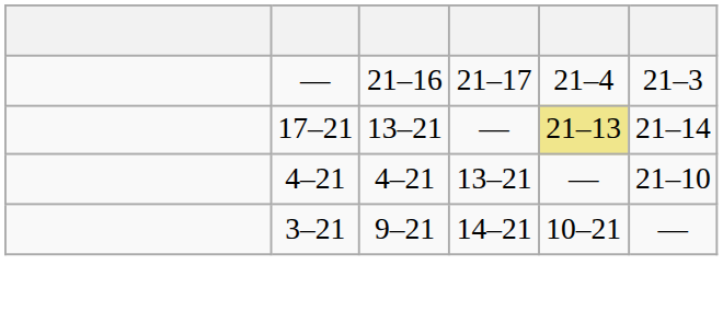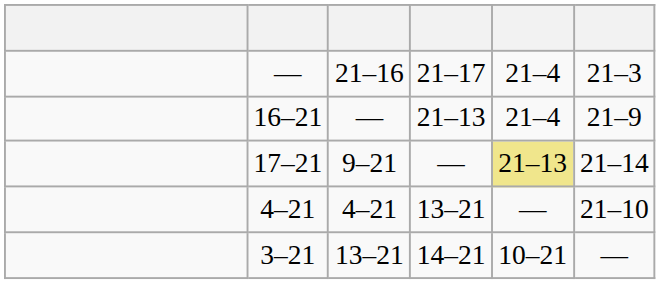 <table class="wikitable" style="text-align:center; font-size:90%;">
 <tr>
 <th width=120> </th>
 <th></th>
 <th></th>
 <th></th>
 <th></th>
 <th></th>
 </tr>
 <tr>
 <td style="text-align:right;"></td>
 <td>—</td>
 <td>21–16</td>
 <td>21–17</td>
 <td>21–4</td>
 <td>21–3</td>
 </tr>
 <tr>
 <td style="text-align:right;"></td>
+<td>16–21</td>
+<td>—</td>
+<td>21–13</td>
+<td>21–4</td>
+<td>21–9</td>
+</tr>
+<tr>
+<td style="text-align:right;"></td>
 <td>17–21</td>
-<td>13–21</td>
+<td>9–21</td>
 <td>—</td>
 <td style="background: khaki;">21–13</td>
 <td>21–14</td>
 </tr>
 <tr>
 <td style="text-align:right;"></td>
 <td>4–21</td>
 <td>4–21</td>
 <td>13–21</td>
 <td>—</td>
 <td>21–10</td>
 </tr>
 <tr>
 <td style="text-align:right;"></td>
 <td>3–21</td>
-<td>9–21</td>
+<td>13–21</td>
 <td>14–21</td>
 <td>10–21</td>
 <td>—</td>
 </tr>
 </table>
